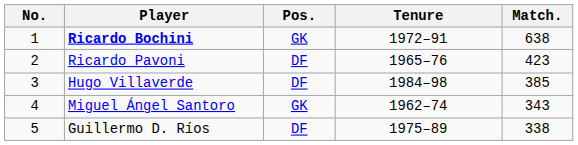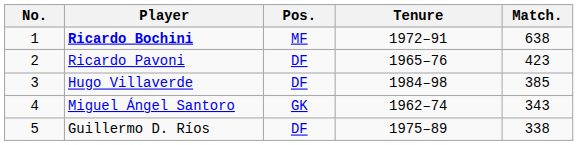 <table class="wikitable sortable" style="text-align:center">
 <tr>
 <th width=50px>No.</th>
 <th width=180px>Player</th>
 <th width=60px>Pos.</th>
 <th width=150px>Tenure</th>
 <th width=60px>Match.</th>
 </tr>
 <tr>
 <td>1</td>
 <td align=left> <strong><a href='#'>Ricardo Bochini</a></strong></td>
-<td><a href='#'>GK</a></td>
+<td><a href='#'>MF</a></td>
 <td>1972–91</td>
 <td>638</td>
 </tr>
 <tr>
 <td>2</td>
 <td align=left> <a href='#'>Ricardo Pavoni</a></td>
 <td><a href='#'>DF</a></td>
 <td>1965–76</td>
 <td>423</td>
 </tr>
 <tr>
 <td>3</td>
 <td align=left> <a href='#'>Hugo Villaverde</a></td>
 <td><a href='#'>DF</a></td>
 <td>1984–98</td>
 <td>385</td>
 </tr>
 <tr>
 <td>4</td>
 <td align=left> <a href='#'>Miguel Ángel Santoro</a></td>
 <td><a href='#'>GK</a></td>
 <td>1962–74</td>
 <td>343</td>
 </tr>
 <tr>
 <td>5</td>
 <td align=left> Guillermo D. Ríos</td>
 <td><a href='#'>DF</a></td>
 <td>1975–89</td>
 <td>338</td>
 </tr>
 </table>
